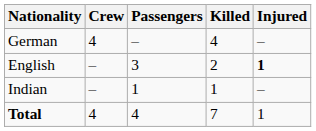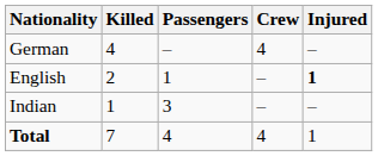 <table class="wikitable">
 <tr>
 <th>Nationality</th>
+<th>Killed</th>
+<th>Passengers</th>
 <th>Crew</th>
-<th>Passengers</th>
-<th>Killed</th>
 <th>Injured</th>
 </tr>
 <tr>
 <td>German</td>
 <td>4</td>
 <td>–</td>
 <td>4</td>
 <td>–</td>
 </tr>
 <tr>
 <td>English</td>
+<td>2</td>
+<td>1</td>
 <td>–</td>
-<td>3</td>
-<td>2</td>
 <td><strong>1</strong></td>
 </tr>
 <tr>
 <td>Indian</td>
+<td>1</td>
+<td>3</td>
 <td>–</td>
-<td>1</td>
-<td>1</td>
 <td>–</td>
 </tr>
 <tr>
 <td><strong>Total</strong></td>
+<td>7</td>
 <td>4</td>
 <td>4</td>
-<td>7</td>
 <td>1</td>
 </tr>
 </table>
